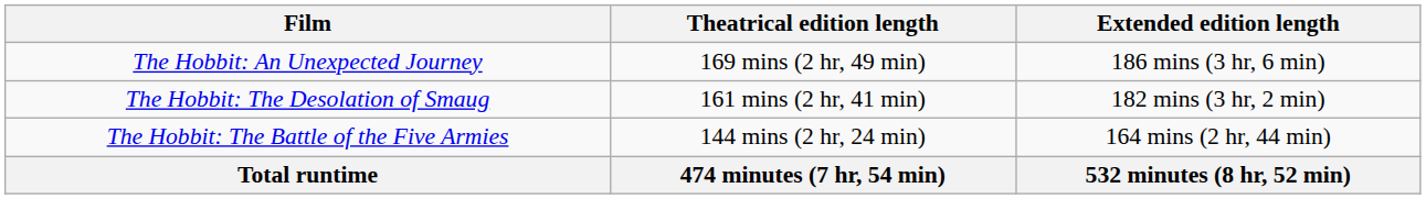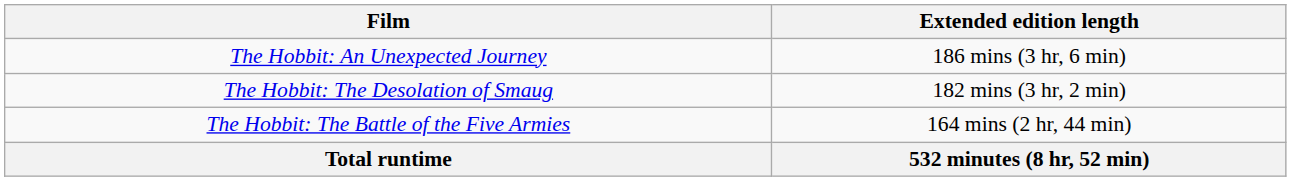 <table class="wikitable" style="text-align:center; width:60%">
 <tr>
 <th>Film</th>
-<th>Theatrical edition length</th>
 <th>Extended edition length</th>
 </tr>
 <tr>
 <td><em><a href='#'>The Hobbit: An Unexpected Journey</a></em></td>
-<td>169 mins (2 hr, 49 min)</td>
 <td>186 mins (3 hr, 6 min)</td>
 </tr>
 <tr>
 <td><em><a href='#'>The Hobbit: The Desolation of Smaug</a></em></td>
-<td>161 mins (2 hr, 41 min)</td>
 <td>182 mins (3 hr, 2 min)</td>
 </tr>
 <tr>
 <td><em><a href='#'>The Hobbit: The Battle of the Five Armies</a></em></td>
-<td>144 mins (2 hr, 24 min)</td>
 <td>164 mins (2 hr, 44 min)</td>
 </tr>
 <tr>
 <th>Total runtime</th>
-<th>474 minutes (7 hr, 54 min)</th>
 <th>532 minutes (8 hr, 52 min)</th>
 </tr>
 </table>
